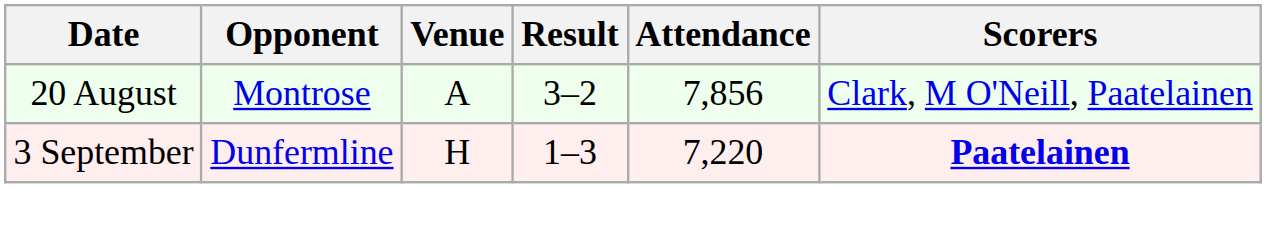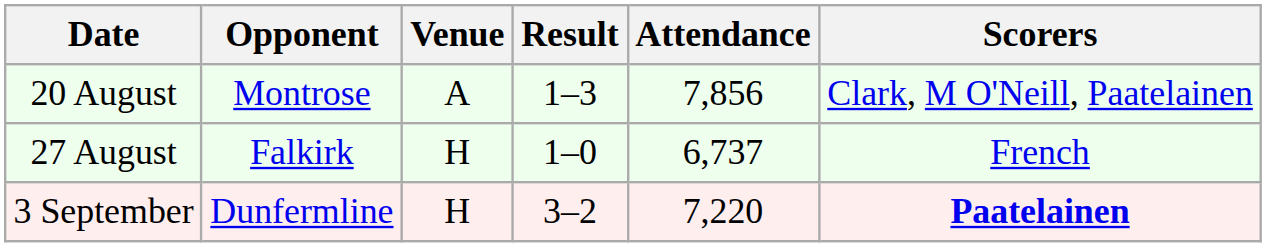 <table class="wikitable sortable" style="font-size:95%; text-align:center">
 <tr>
 <th>Date</th>
 <th>Opponent</th>
 <th>Venue</th>
 <th>Result</th>
 <th>Attendance</th>
 <th>Scorers</th>
 </tr>
 <tr style="background:#efe;">
 <td>20 August</td>
 <td><a href='#'>Montrose</a></td>
 <td>A</td>
-<td>3–2</td>
+<td>1–3</td>
 <td>7,856</td>
 <td><a href='#'>Clark</a>, <a href='#'>M O'Neill</a>, <a href='#'>Paatelainen</a></td>
+</tr>
+<tr style="background:#efe;">
+<td>27 August</td>
+<td><a href='#'>Falkirk</a></td>
+<td>H</td>
+<td>1–0</td>
+<td>6,737</td>
+<td><a href='#'>French</a></td>
 </tr>
 <tr style="background:#fee;">
 <td>3 September</td>
 <td><a href='#'>Dunfermline</a></td>
 <td>H</td>
-<td>1–3</td>
+<td>3–2</td>
 <td>7,220</td>
 <td><strong><a href='#'>Paatelainen</a></strong></td>
 </tr>
 </table>
